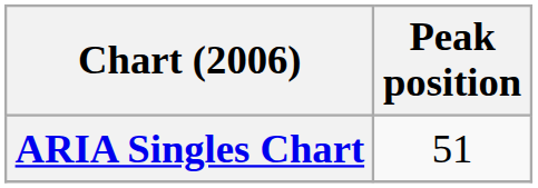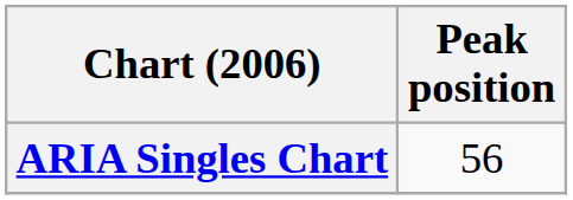 <table class="wikitable plainrowheaders sortable" style="text-align:center;">
 <tr>
 <th scope="col">Chart (2006)</th>
 <th scope="col">Peak<br>position</th>
 </tr>
 <tr>
 <th scope="row"><a href='#'>ARIA Singles Chart</a></th>
-<td>51</td>
+<td>56</td>
 </tr>
 <tr>
 </tr>
 <tr>
 </tr>
 </table>
